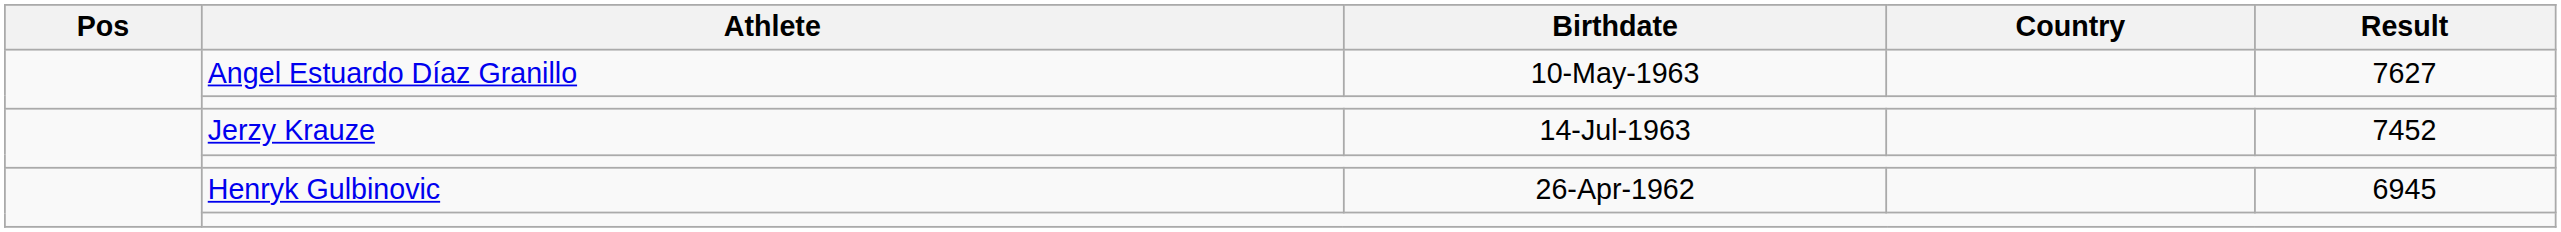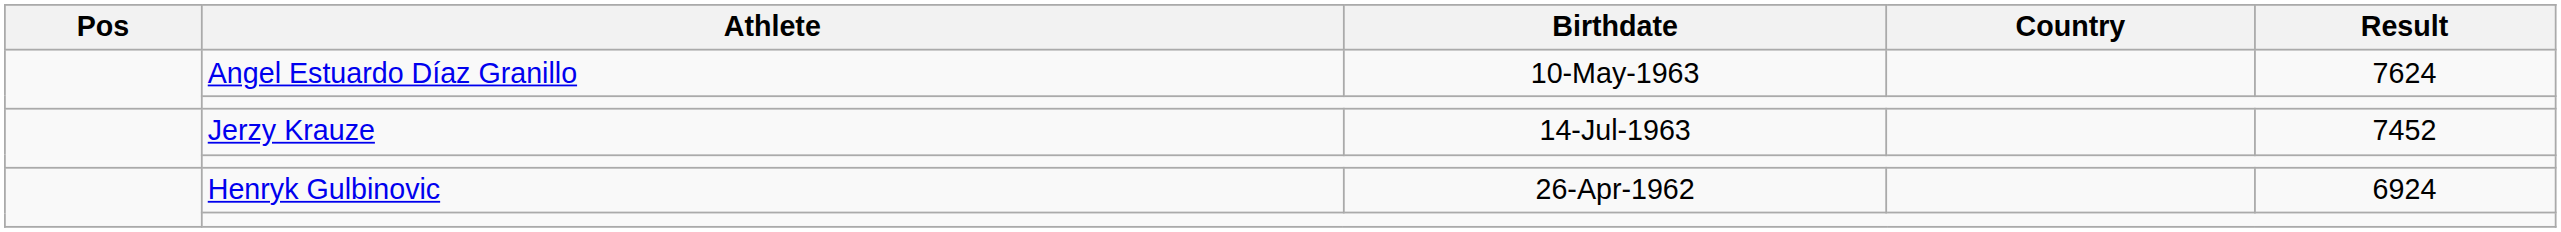 <table class="wikitable"  style="text-align:center; width:90%;">
 <tr>
 <th>Pos</th>
 <th>Athlete</th>
 <th>Birthdate</th>
 <th>Country</th>
 <th>Result</th>
 </tr>
 <tr>
 <td align=center rowspan=2></td>
 <td align=left><a href='#'>Angel Estuardo Díaz Granillo</a></td>
 <td>10-May-1963</td>
 <td align=left></td>
-<td>7627</td>
+<td>7624</td>
 </tr>
 <tr>
 <td colspan=4></td>
 </tr>
 <tr>
 <td align=center rowspan=2></td>
 <td align=left><a href='#'>Jerzy Krauze</a></td>
 <td>14-Jul-1963</td>
 <td align=left></td>
 <td>7452</td>
 </tr>
 <tr>
 <td colspan=4></td>
 </tr>
 <tr>
 <td align=center rowspan=2></td>
 <td align=left><a href='#'>Henryk Gulbinovic</a></td>
 <td>26-Apr-1962</td>
 <td align=left></td>
-<td>6945</td>
+<td>6924</td>
 </tr>
 <tr>
 <td colspan=4></td>
 </tr>
 </table>
